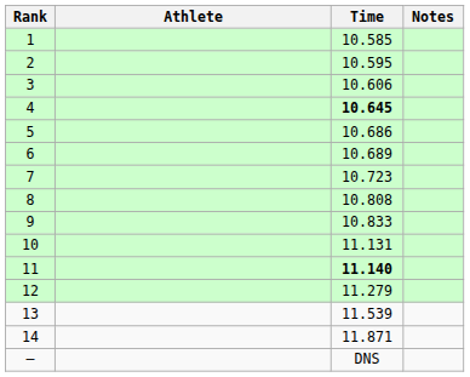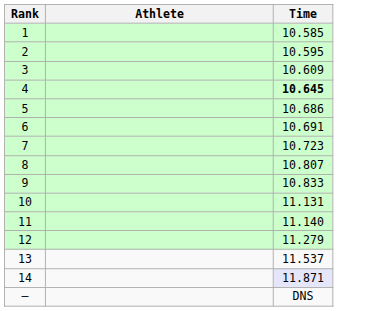 <table class=wikitable style="text-align:center">
 <tr>
 <th width=40>Rank</th>
 <th width=250>Athlete</th>
 <th width=60>Time</th>
-<th width=50>Notes</th>
 </tr>
 <tr bgcolor="ccffcc">
 <td>1</td>
 <td align=left></td>
 <td>10.585</td>
-<td></td>
 </tr>
 <tr bgcolor="ccffcc">
 <td>2</td>
 <td align=left></td>
 <td>10.595</td>
-<td></td>
 </tr>
 <tr bgcolor="ccffcc">
 <td>3</td>
 <td align=left></td>
-<td>10.606</td>
-<td></td>
+<td>10.609</td>
 </tr>
 <tr bgcolor="ccffcc">
 <td>4</td>
 <td align=left></td>
 <td><strong>10.645</strong></td>
-<td></td>
 </tr>
 <tr bgcolor="ccffcc">
 <td>5</td>
 <td align=left></td>
 <td>10.686</td>
-<td></td>
 </tr>
 <tr bgcolor="ccffcc">
 <td>6</td>
 <td align=left></td>
-<td>10.689</td>
-<td></td>
+<td>10.691</td>
 </tr>
 <tr bgcolor="ccffcc">
 <td>7</td>
 <td align=left></td>
 <td>10.723</td>
-<td></td>
 </tr>
 <tr bgcolor="ccffcc">
 <td>8</td>
 <td align=left></td>
-<td>10.808</td>
-<td></td>
+<td>10.807</td>
 </tr>
 <tr bgcolor="ccffcc">
 <td>9</td>
 <td align=left></td>
 <td>10.833</td>
-<td></td>
 </tr>
 <tr bgcolor="ccffcc">
 <td>10</td>
 <td align=left></td>
 <td>11.131</td>
-<td></td>
 </tr>
 <tr bgcolor="ccffcc">
 <td>11</td>
 <td align=left></td>
-<td><strong>11.140</strong></td>
-<td></td>
+<td>11.140</td>
 </tr>
 <tr bgcolor="ccffcc">
 <td>12</td>
 <td align=left></td>
 <td>11.279</td>
-<td></td>
 </tr>
 <tr>
 <td>13</td>
 <td align=left></td>
-<td>11.539</td>
-<td></td>
+<td>11.537</td>
 </tr>
 <tr>
 <td>14</td>
 <td align=left></td>
-<td>11.871</td>
-<td></td>
+<td style="background: lavender;">11.871</td>
 </tr>
 <tr>
 <td>—</td>
 <td align=left></td>
 <td>DNS</td>
-<td></td>
 </tr>
 </table>
